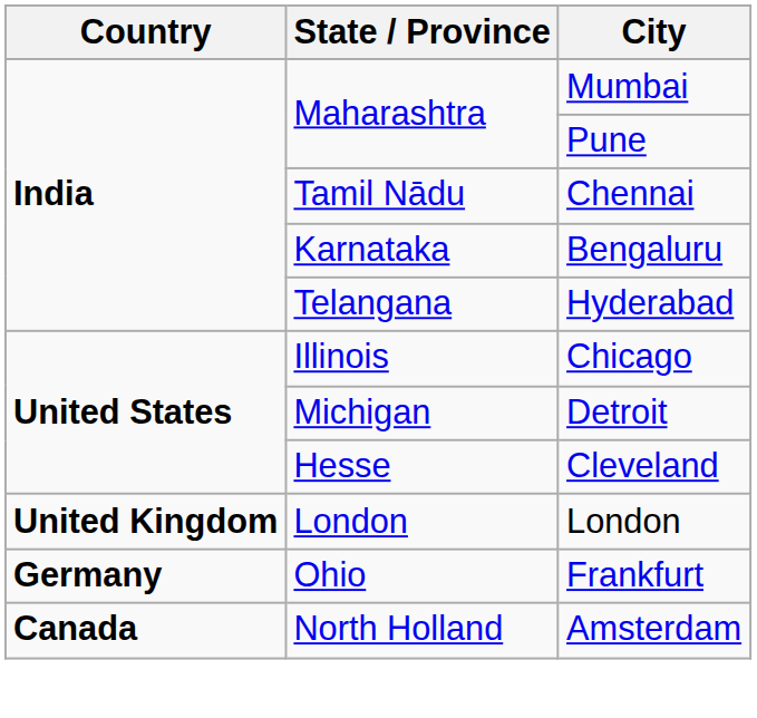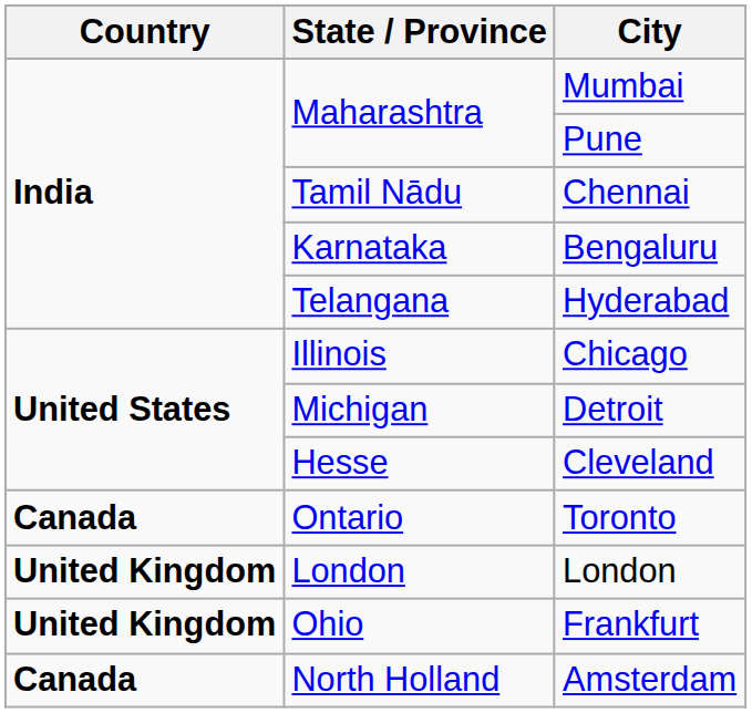 <table class="wikitable">
 <tr>
 <th>Country</th>
 <th>State / Province</th>
 <th>City</th>
 </tr>
 <tr>
 <td rowspan="5"><strong>India</strong></td>
 <td rowspan="2"><a href='#'>Maharashtra</a></td>
 <td><a href='#'>Mumbai</a></td>
 </tr>
 <tr>
 <td><a href='#'>Pune</a></td>
 </tr>
 <tr>
 <td><a href='#'>Tamil Nādu</a></td>
 <td><a href='#'>Chennai</a></td>
 </tr>
 <tr>
 <td><a href='#'>Karnataka</a></td>
 <td><a href='#'>Bengaluru</a></td>
 </tr>
 <tr>
 <td><a href='#'>Telangana</a></td>
 <td><a href='#'>Hyderabad</a></td>
 </tr>
 <tr>
 <td rowspan="3"><strong>United States</strong></td>
 <td><a href='#'>Illinois</a></td>
 <td><a href='#'>Chicago</a></td>
 </tr>
 <tr>
 <td><a href='#'>Michigan</a></td>
 <td><a href='#'>Detroit</a></td>
 </tr>
 <tr>
 <td><a href='#'>Hesse</a></td>
 <td><a href='#'>Cleveland</a></td>
 </tr>
 <tr>
+<td><strong>Canada</strong></td>
+<td><a href='#'>Ontario</a></td>
+<td><a href='#'>Toronto</a></td>
+</tr>
+<tr>
 <td><strong>United Kingdom</strong></td>
 <td><a href='#'>London</a></td>
 <td>London</td>
 </tr>
 <tr>
-<td><strong>Germany</strong></td>
+<td><strong>United Kingdom</strong></td>
 <td><a href='#'>Ohio</a></td>
 <td><a href='#'>Frankfurt</a></td>
 </tr>
 <tr>
 <td><strong>Canada</strong></td>
 <td><a href='#'>North Holland</a></td>
 <td><a href='#'>Amsterdam</a></td>
 </tr>
 </table>
